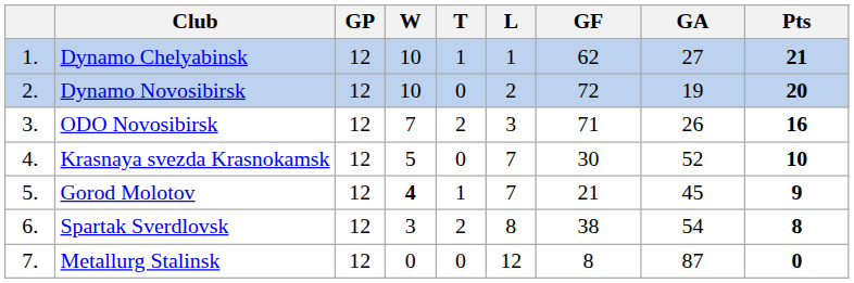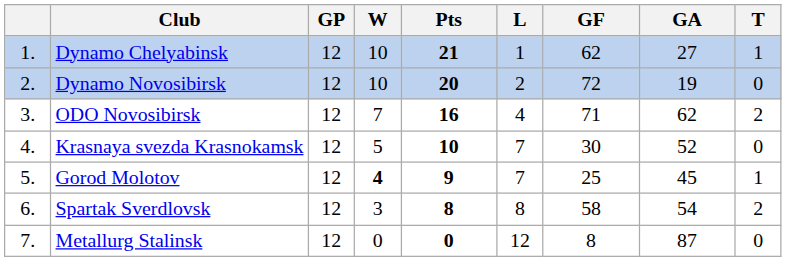 <table class="wikitable">
 <tr>
 <th width="30"></th>
 <th width="200">Club</th>
 <th width="30">GP</th>
 <th width="30">W</th>
-<th width="30">T</th>
+<th width="70">Pts</th>
 <th width="30">L</th>
 <th width="70">GF</th>
 <th width="70">GA</th>
-<th width="70">Pts</th>
+<th width="30">T</th>
 </tr>
 <tr bgcolor="#BCD2EE" align="center">
 <td>1.</td>
 <td align="left"><a href='#'>Dynamo Chelyabinsk</a></td>
 <td>12</td>
 <td>10</td>
-<td>1</td>
+<td><strong>21</strong></td>
 <td>1</td>
 <td>62</td>
 <td>27</td>
-<td><strong>21</strong></td>
+<td>1</td>
 </tr>
 <tr bgcolor="#BCD2EE" align="center">
 <td>2.</td>
 <td align="left"><a href='#'>Dynamo Novosibirsk</a></td>
 <td>12</td>
 <td>10</td>
-<td>0</td>
+<td><strong>20</strong></td>
 <td>2</td>
 <td>72</td>
 <td>19</td>
-<td><strong>20</strong></td>
+<td>0</td>
 </tr>
 <tr bgcolor="#FFFFFF" align="center">
 <td>3.</td>
 <td align="left"><a href='#'>ODO Novosibirsk</a></td>
 <td>12</td>
 <td>7</td>
+<td><strong>16</strong></td>
+<td>4</td>
+<td>71</td>
+<td>62</td>
 <td>2</td>
-<td>3</td>
-<td>71</td>
-<td>26</td>
-<td><strong>16</strong></td>
 </tr>
 <tr bgcolor="#FFFFFF" align="center">
 <td>4.</td>
 <td align="left"><a href='#'>Krasnaya svezda Krasnokamsk</a></td>
 <td>12</td>
 <td>5</td>
-<td>0</td>
+<td><strong>10</strong></td>
 <td>7</td>
 <td>30</td>
 <td>52</td>
-<td><strong>10</strong></td>
+<td>0</td>
 </tr>
 <tr bgcolor="#FFFFFF" align="center">
 <td>5.</td>
 <td align="left"><a href='#'>Gorod Molotov</a></td>
 <td>12</td>
 <td><strong>4</strong></td>
+<td><strong>9</strong></td>
+<td>7</td>
+<td>25</td>
+<td>45</td>
 <td>1</td>
-<td>7</td>
-<td>21</td>
-<td>45</td>
-<td><strong>9</strong></td>
 </tr>
 <tr bgcolor="#FFFFFF" align="center">
 <td>6.</td>
 <td align="left"><a href='#'>Spartak Sverdlovsk</a></td>
 <td>12</td>
 <td>3</td>
+<td><strong>8</strong></td>
+<td>8</td>
+<td>58</td>
+<td>54</td>
 <td>2</td>
-<td>8</td>
-<td>38</td>
-<td>54</td>
-<td><strong>8</strong></td>
 </tr>
 <tr bgcolor="#FFFFFF" align="center">
 <td>7.</td>
 <td align="left"><a href='#'>Metallurg Stalinsk</a></td>
 <td>12</td>
 <td>0</td>
-<td>0</td>
+<td><strong>0</strong></td>
 <td>12</td>
 <td>8</td>
 <td>87</td>
-<td><strong>0</strong></td>
+<td>0</td>
 </tr>
 </table>
